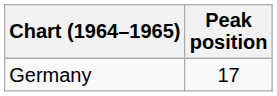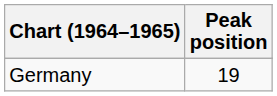 <table class="wikitable">
 <tr>
 <th>Chart (1964–1965)</th>
 <th>Peak<br>position</th>
 </tr>
 <tr>
 </tr>
 <tr>
 <td>Germany</td>
-<td align="center">17</td>
+<td align="center">19</td>
 </tr>
 </table>
